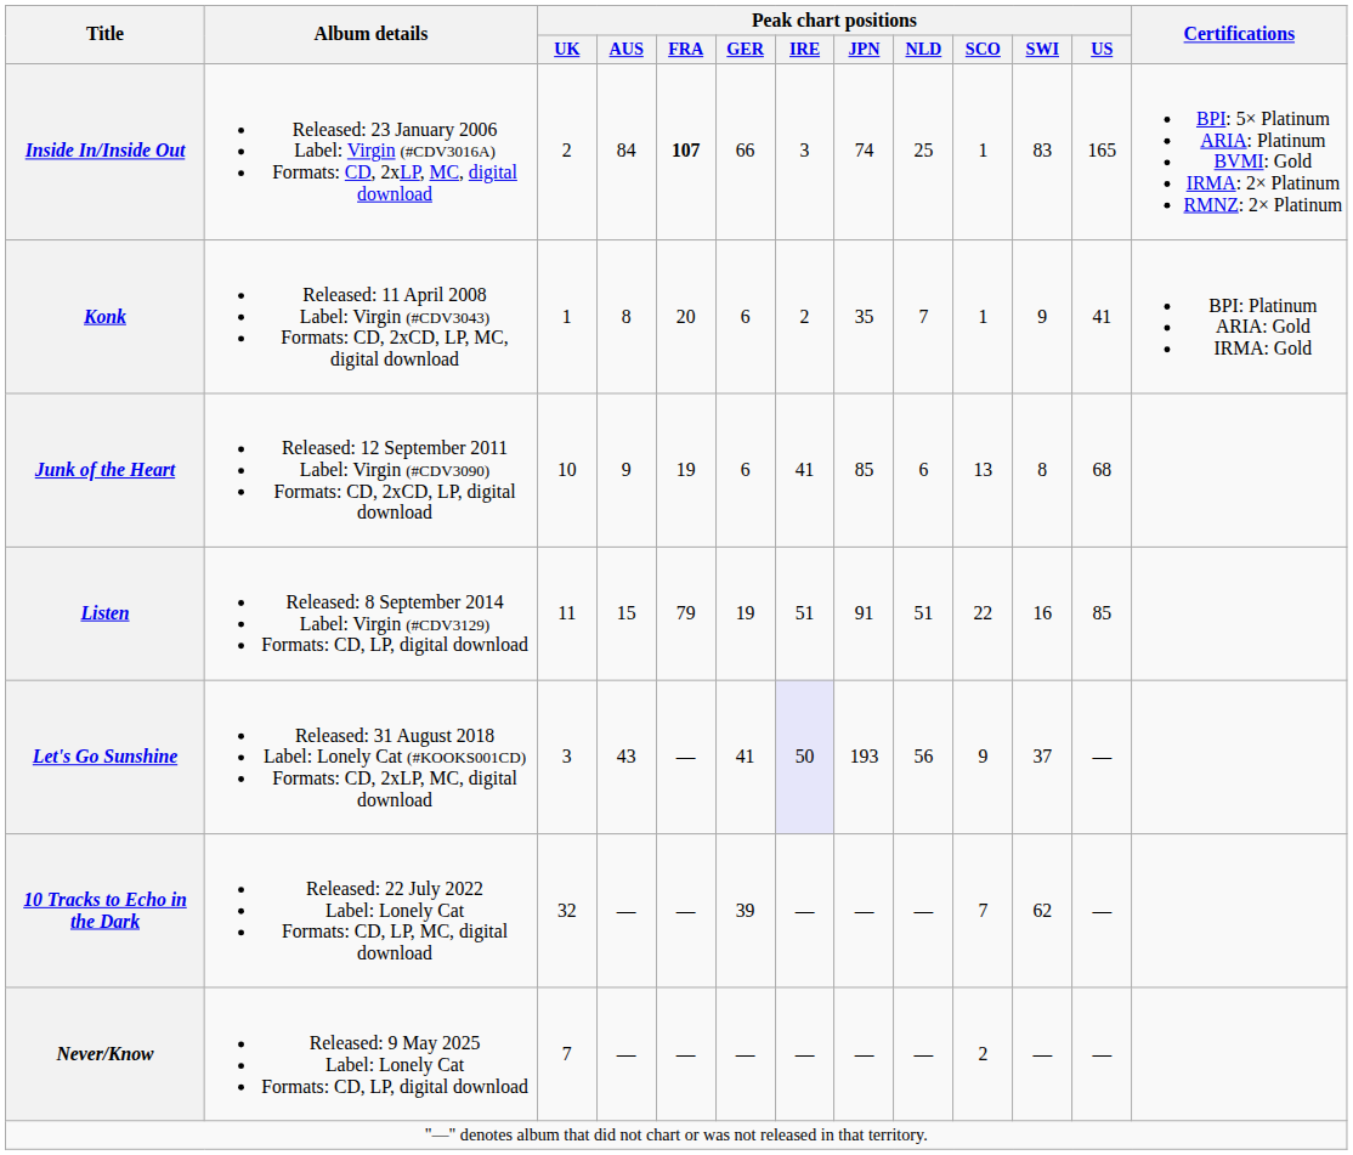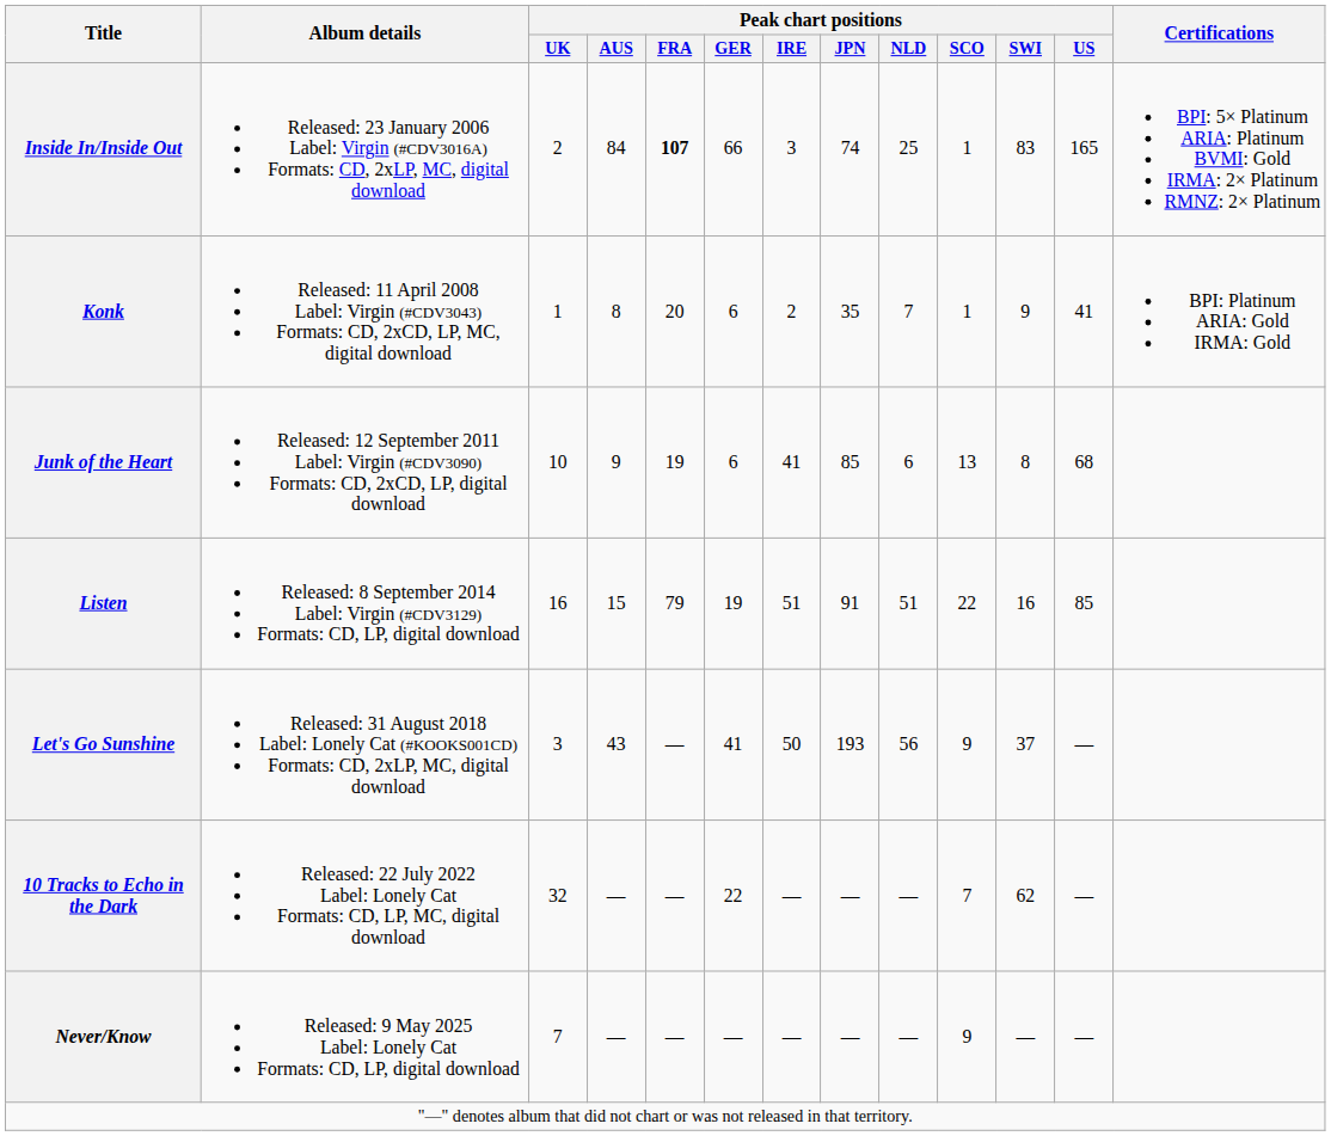 <table class="wikitable plainrowheaders" style="text-align:center;">
 <tr>
 <th scope="col" rowspan="2" style="width:10em;">Title</th>
 <th scope="col" rowspan="2" style="width:17em;">Album details</th>
 <th colspan="10" scope="col">Peak chart positions</th>
 <th scope="col" rowspan="2"><a href='#'>Certifications</a></th>
 </tr>
 <tr>
 <th scope="col" style="width:3em;font-size:90%;"><a href='#'>UK</a><br></th>
 <th scope="col" style="width:3em;font-size:90%;"><a href='#'>AUS</a><br></th>
 <th scope="col" style="width:3em;font-size:90%;"><a href='#'>FRA</a><br></th>
 <th scope="col" style="width:3em;font-size:90%;"><a href='#'>GER</a><br></th>
 <th scope="col" style="width:3em;font-size:90%;"><a href='#'>IRE</a><br></th>
 <th scope="col" style="width:3em;font-size:90%;"><a href='#'>JPN</a><br></th>
 <th scope="col" style="width:3em;font-size:90%;"><a href='#'>NLD</a><br></th>
 <th scope="col" style="width:3em;font-size:90%;"><a href='#'>SCO</a><br></th>
 <th scope="col" style="width:3em;font-size:90%;"><a href='#'>SWI</a><br></th>
 <th scope="col" style="width:3em;font-size:90%;"><a href='#'>US</a><br></th>
 </tr>
 <tr>
 <th scope="row"><em><a href='#'>Inside In/Inside Out</a></em></th>
 <td><br><ul><li>Released: 23 January 2006</li><li>Label: <a href='#'>Virgin</a> <small>(#CDV3016A)</small></li><li>Formats: <a href='#'>CD</a>, 2x<a href='#'>LP</a>, <a href='#'>MC</a>, <a href='#'>digital download</a></li></ul></td>
 <td>2</td>
 <td>84</td>
 <td><strong>107</strong></td>
 <td>66</td>
 <td>3</td>
 <td>74</td>
 <td>25</td>
 <td>1</td>
 <td>83</td>
 <td>165</td>
 <td><br><ul><li><a href='#'>BPI</a>: 5× Platinum</li><li><a href='#'>ARIA</a>: Platinum</li><li><a href='#'>BVMI</a>: Gold</li><li><a href='#'>IRMA</a>: 2× Platinum</li><li><a href='#'>RMNZ</a>: 2× Platinum</li></ul></td>
 </tr>
 <tr>
 <th scope="row"><em><a href='#'>Konk</a></em></th>
 <td><br><ul><li>Released: 11 April 2008</li><li>Label: Virgin <small>(#CDV3043)</small></li><li>Formats: CD, 2xCD, LP, MC, digital download</li></ul></td>
 <td>1</td>
 <td>8</td>
 <td>20</td>
 <td>6</td>
 <td>2</td>
 <td>35</td>
 <td>7</td>
 <td>1</td>
 <td>9</td>
 <td>41</td>
 <td><br><ul><li>BPI: Platinum</li><li>ARIA: Gold</li><li>IRMA: Gold</li></ul></td>
 </tr>
 <tr>
 <th scope="row"><em><a href='#'>Junk of the Heart</a></em></th>
 <td><br><ul><li>Released: 12 September 2011</li><li>Label: Virgin <small>(#CDV3090)</small></li><li>Formats: CD, 2xCD, LP, digital download</li></ul></td>
 <td>10</td>
 <td>9</td>
 <td>19</td>
 <td>6</td>
 <td>41</td>
 <td>85</td>
 <td>6</td>
 <td>13</td>
 <td>8</td>
 <td>68</td>
 <td></td>
 </tr>
 <tr>
 <th scope="row"><em><a href='#'>Listen</a></em></th>
 <td><br><ul><li>Released: 8 September 2014</li><li>Label: Virgin <small>(#CDV3129)</small></li><li>Formats: CD, LP, digital download</li></ul></td>
-<td>11</td>
+<td>16</td>
 <td>15</td>
 <td>79</td>
 <td>19</td>
 <td>51</td>
 <td>91</td>
 <td>51</td>
 <td>22</td>
 <td>16</td>
 <td>85</td>
 <td></td>
 </tr>
 <tr>
 <th scope="row"><em><a href='#'>Let's Go Sunshine</a></em></th>
 <td><br><ul><li>Released: 31 August 2018</li><li>Label: Lonely Cat <small>(#KOOKS001CD)</small></li><li>Formats: CD, 2xLP, MC, digital download</li></ul></td>
 <td>3</td>
 <td>43</td>
 <td>—</td>
 <td>41</td>
-<td style="background: lavender;">50</td>
+<td>50</td>
 <td>193</td>
 <td>56</td>
 <td>9</td>
 <td>37</td>
 <td>—</td>
 <td></td>
 </tr>
 <tr>
 <th scope="row"><em><a href='#'>10 Tracks to Echo in the Dark</a></em></th>
 <td><br><ul><li>Released: 22 July 2022</li><li>Label: Lonely Cat</li><li>Formats: CD, LP, MC, digital download</li></ul></td>
 <td>32</td>
 <td>—</td>
 <td>—</td>
-<td>39</td>
+<td>22</td>
 <td>—</td>
 <td>—</td>
 <td>—</td>
 <td>7</td>
 <td>62</td>
 <td>—</td>
 <td></td>
 </tr>
 <tr>
 <th scope="row"><em>Never/Know</em></th>
 <td><br><ul><li>Released: 9 May 2025</li><li>Label: Lonely Cat</li><li>Formats: CD, LP, digital download</li></ul></td>
 <td>7</td>
 <td>—</td>
 <td>—</td>
 <td>—</td>
 <td>—</td>
 <td>—</td>
 <td>—</td>
-<td>2</td>
+<td>9</td>
 <td>—</td>
 <td>—</td>
 <td></td>
 </tr>
 <tr>
 <td colspan="14" style="font-size:90%">"—" denotes album that did not chart or was not released in that territory.</td>
 </tr>
 </table>
